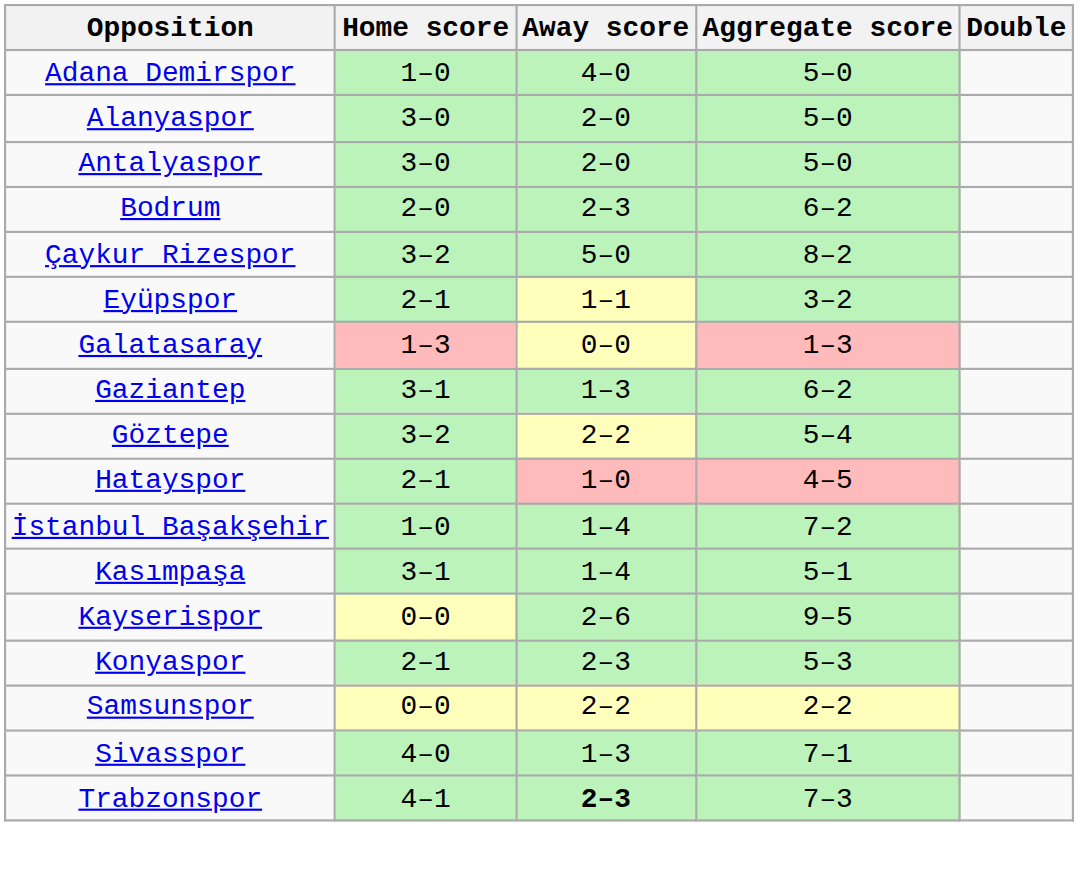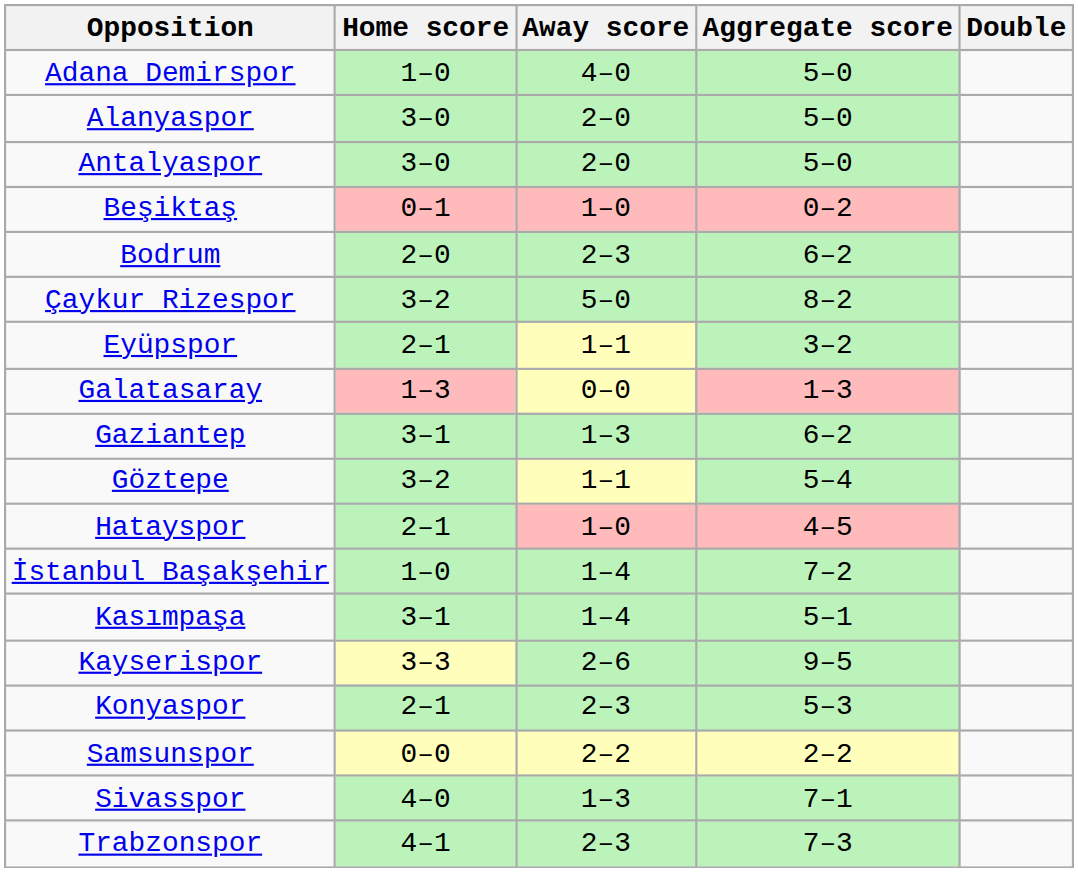 <table class="wikitable" style="text-align: center;">
 <tr>
 <th>Opposition</th>
 <th>Home score</th>
 <th>Away score</th>
 <th>Aggregate score</th>
 <th>Double</th>
 </tr>
 <tr>
 <td><a href='#'>Adana Demirspor</a></td>
 <td style="background:#bbf3bb;">1–0</td>
 <td style="background:#bbf3bb;">4–0</td>
 <td style="background:#bbf3bb;">5–0</td>
 <td></td>
 </tr>
 <tr>
 <td><a href='#'>Alanyaspor</a></td>
 <td style="background:#bbf3bb;">3–0</td>
 <td style="background:#bbf3bb;">2–0</td>
 <td style="background:#bbf3bb;">5–0</td>
 <td></td>
 </tr>
 <tr>
 <td><a href='#'>Antalyaspor</a></td>
 <td style="background:#bbf3bb;">3–0</td>
 <td style="background:#bbf3bb;">2–0</td>
 <td style="background:#bbf3bb;">5–0</td>
+<td></td>
+</tr>
+<tr>
+<td><a href='#'>Beşiktaş</a></td>
+<td style="background:#fbb;">0–1</td>
+<td style="background:#fbb;">1–0</td>
+<td style="background:#fbb;">0–2</td>
 <td></td>
 </tr>
 <tr>
 <td><a href='#'>Bodrum</a></td>
 <td style="background:#bbf3bb;">2–0</td>
 <td style="background:#bbf3bb;">2–3</td>
 <td style="background:#bbf3bb;">6–2</td>
 <td></td>
 </tr>
 <tr>
 <td><a href='#'>Çaykur Rizespor</a></td>
 <td style="background:#bbf3bb;">3–2</td>
 <td style="background:#bbf3bb;">5–0</td>
 <td style="background:#bbf3bb;">8–2</td>
 <td></td>
 </tr>
 <tr>
 <td><a href='#'>Eyüpspor</a></td>
 <td style="background:#bbf3bb;">2–1</td>
 <td style="background:#FFFFBB;">1–1</td>
 <td style="background:#bbf3bb;">3–2</td>
 <td></td>
 </tr>
 <tr>
 <td><a href='#'>Galatasaray</a></td>
 <td style="background:#fbb;">1–3</td>
 <td style="background:#FFFFBB;">0–0</td>
 <td style="background:#fbb;">1–3</td>
 <td></td>
 </tr>
 <tr>
 <td><a href='#'>Gaziantep</a></td>
 <td style="background:#bbf3bb;">3–1</td>
 <td style="background:#bbf3bb;">1–3</td>
 <td style="background:#bbf3bb;">6–2</td>
 <td></td>
 </tr>
 <tr>
 <td><a href='#'>Göztepe</a></td>
 <td style="background:#bbf3bb;">3–2</td>
-<td style="background:#FFFFBB;">2–2</td>
+<td style="background:#FFFFBB;">1–1</td>
 <td style="background:#bbf3bb;">5–4</td>
 <td></td>
 </tr>
 <tr>
 <td><a href='#'>Hatayspor</a></td>
 <td style="background:#bbf3bb;">2–1</td>
 <td style="background:#fbb;">1–0</td>
 <td style="background:#fbb;">4–5</td>
 <td></td>
 </tr>
 <tr>
 <td><a href='#'>İstanbul Başakşehir</a></td>
 <td style="background:#bbf3bb;">1–0</td>
 <td style="background:#bbf3bb;">1–4</td>
 <td style="background:#bbf3bb;">7–2</td>
 <td></td>
 </tr>
 <tr>
 <td><a href='#'>Kasımpaşa</a></td>
 <td style="background:#bbf3bb;">3–1</td>
 <td style="background:#bbf3bb;">1–4</td>
 <td style="background:#bbf3bb;">5–1</td>
 <td></td>
 </tr>
 <tr>
 <td><a href='#'>Kayserispor</a></td>
-<td style="background:#FFFFBB;">0–0</td>
+<td style="background:#FFFFBB;">3–3</td>
 <td style="background:#bbf3bb;">2–6</td>
 <td style="background:#bbf3bb;">9–5</td>
 <td></td>
 </tr>
 <tr>
 <td><a href='#'>Konyaspor</a></td>
 <td style="background:#bbf3bb;">2–1</td>
 <td style="background:#bbf3bb;">2–3</td>
 <td style="background:#bbf3bb;">5–3</td>
 <td></td>
 </tr>
 <tr>
 <td><a href='#'>Samsunspor</a></td>
 <td style="background:#FFFFBB;">0–0</td>
 <td style="background:#FFFFBB;">2–2</td>
 <td style="background:#FFFFBB;">2–2</td>
 <td></td>
 </tr>
 <tr>
 <td><a href='#'>Sivasspor</a></td>
 <td style="background:#bbf3bb;">4–0</td>
 <td style="background:#bbf3bb;">1–3</td>
 <td style="background:#bbf3bb;">7–1</td>
 <td></td>
 </tr>
 <tr>
 <td><a href='#'>Trabzonspor</a></td>
 <td style="background:#bbf3bb;">4–1</td>
-<td style="background:#bbf3bb;"><strong>2–3</strong></td>
+<td style="background:#bbf3bb;">2–3</td>
 <td style="background:#bbf3bb;">7–3</td>
 <td></td>
 </tr>
 </table>
